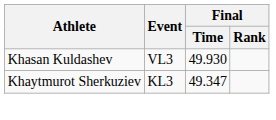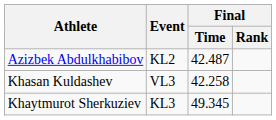 <table class="wikitable">
 <tr>
 <th rowspan="2">Athlete</th>
 <th rowspan="2">Event</th>
 <th colspan="2">Final</th>
 </tr>
 <tr>
 <th>Time</th>
 <th>Rank</th>
 </tr>
 <tr>
+<td><a href='#'>Azizbek Abdulkhabibov</a></td>
+<td>KL2</td>
+<td>42.487</td>
+<td></td>
+</tr>
+<tr>
 <td>Khasan Kuldashev</td>
 <td>VL3</td>
-<td>49.930</td>
+<td>42.258</td>
 <td></td>
 </tr>
 <tr>
 <td>Khaytmurot Sherkuziev</td>
 <td>KL3</td>
-<td>49.347</td>
+<td>49.345</td>
 <td></td>
 </tr>
 </table>
